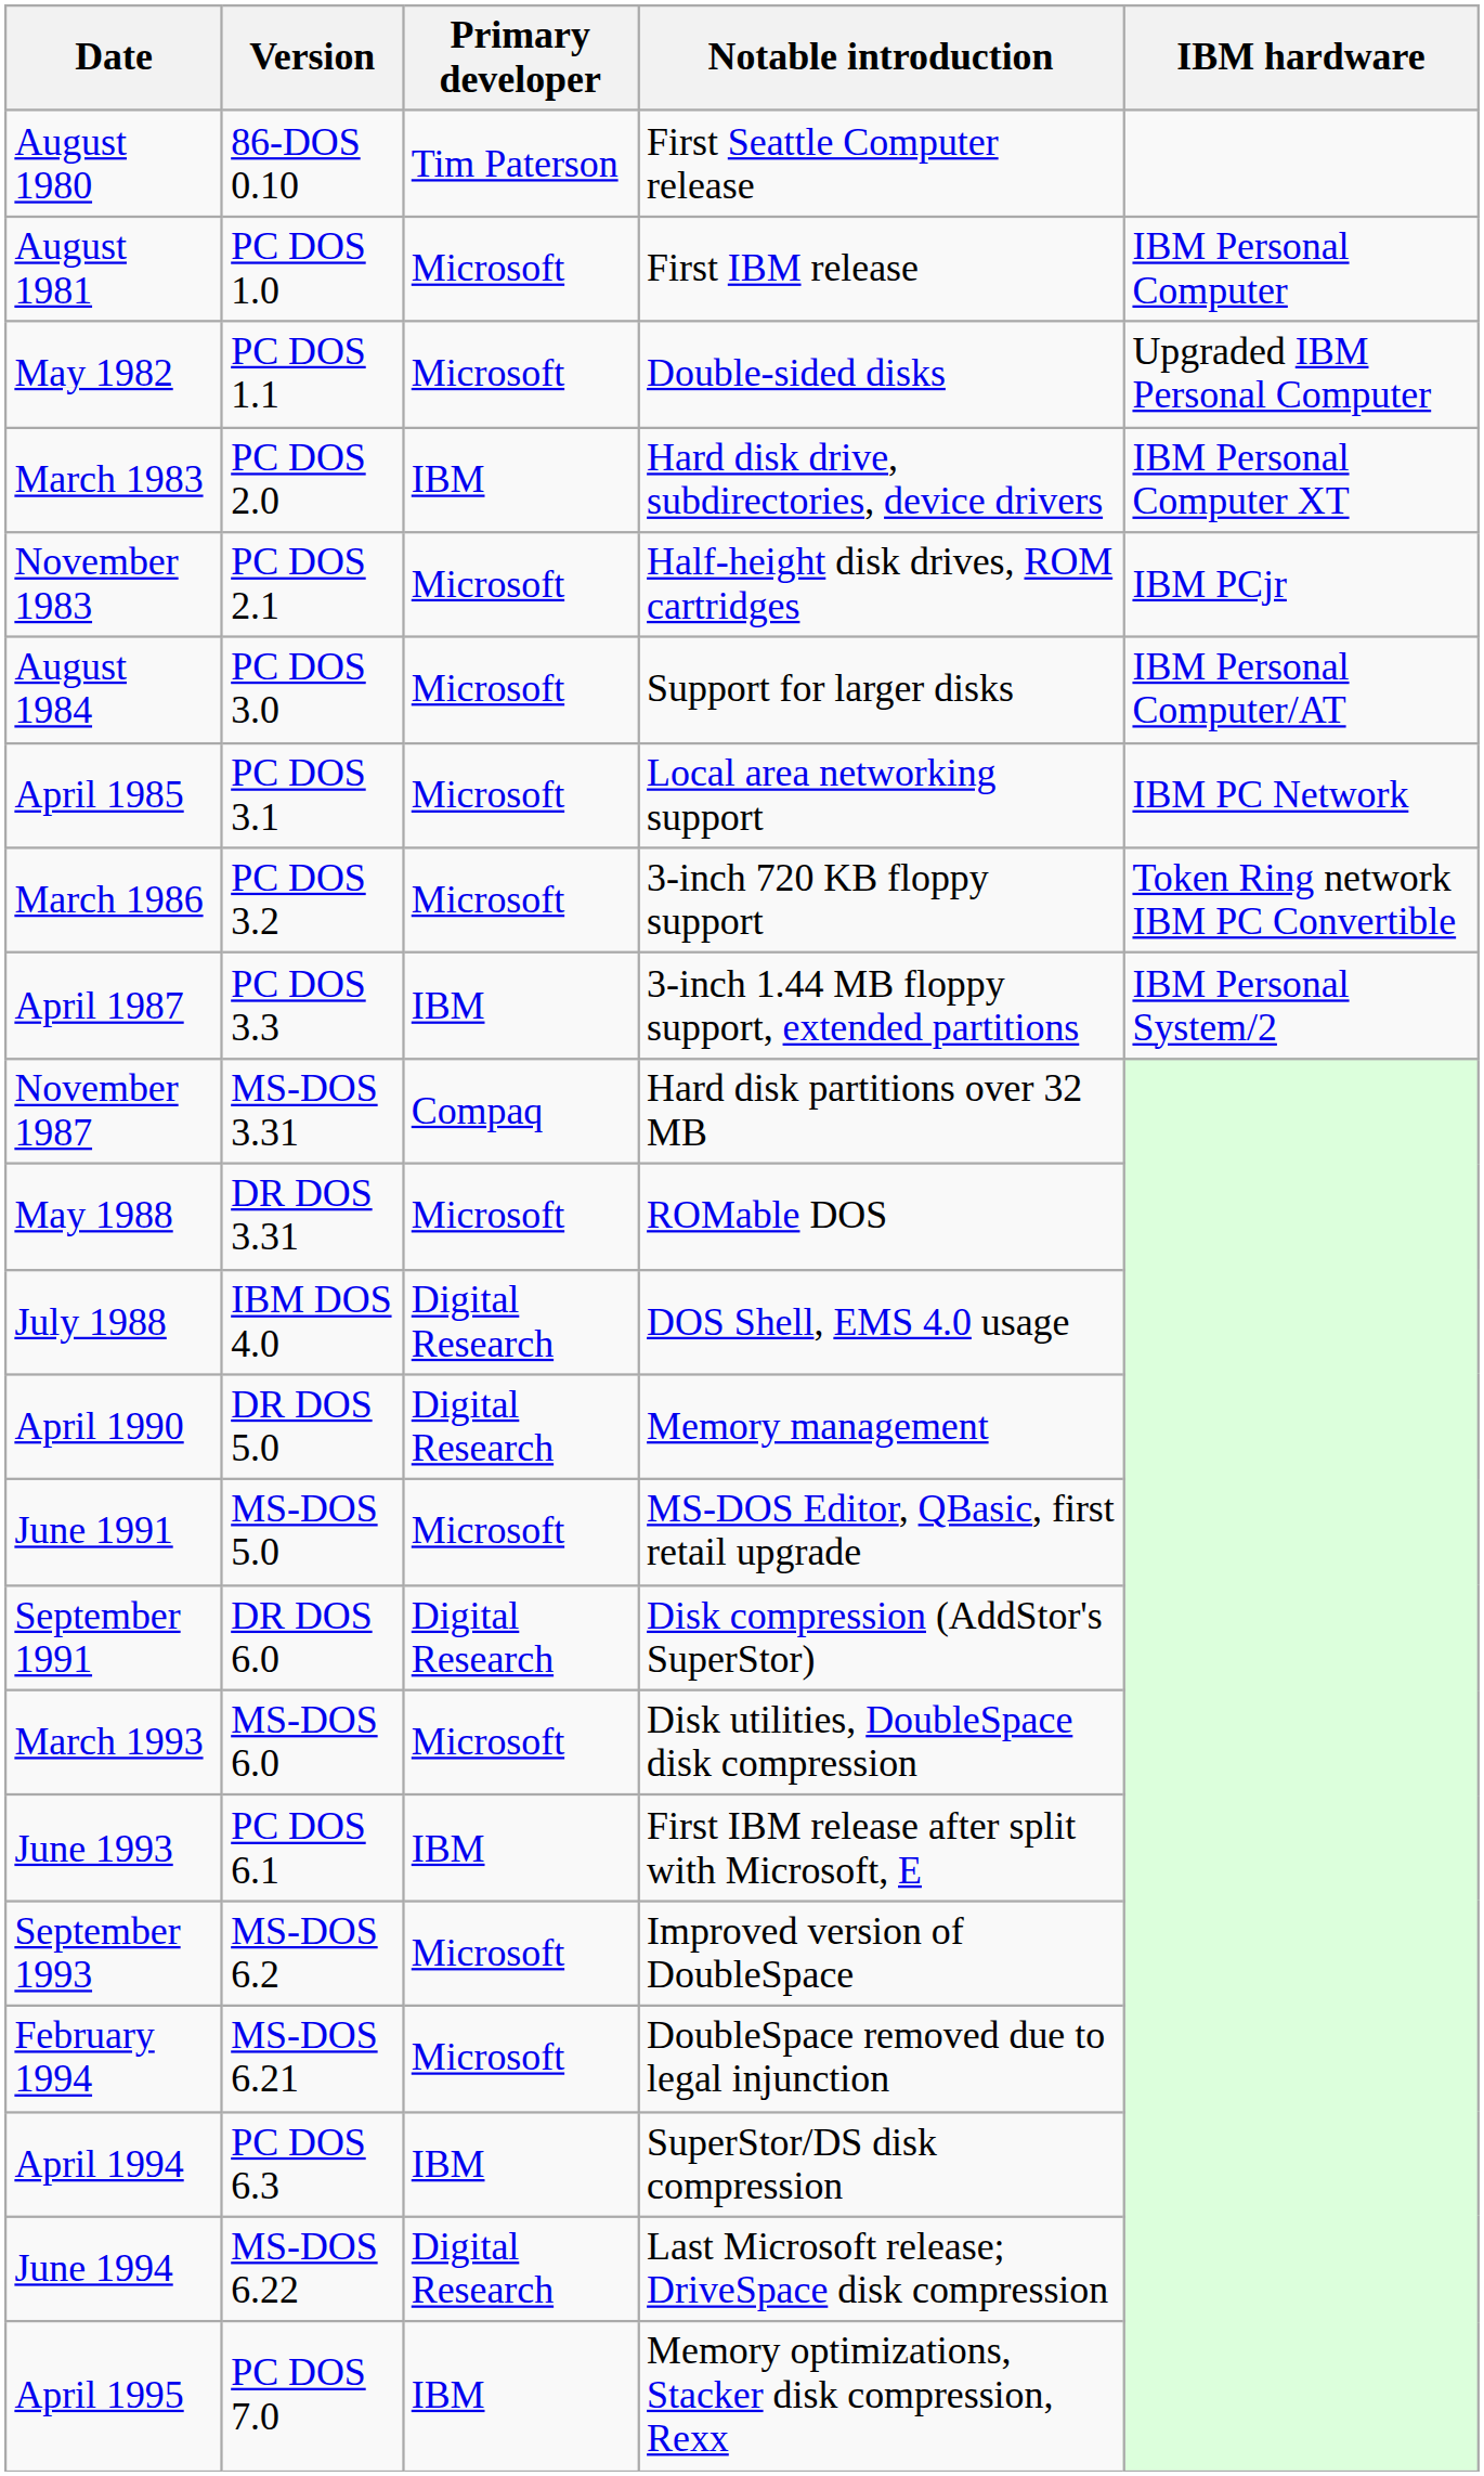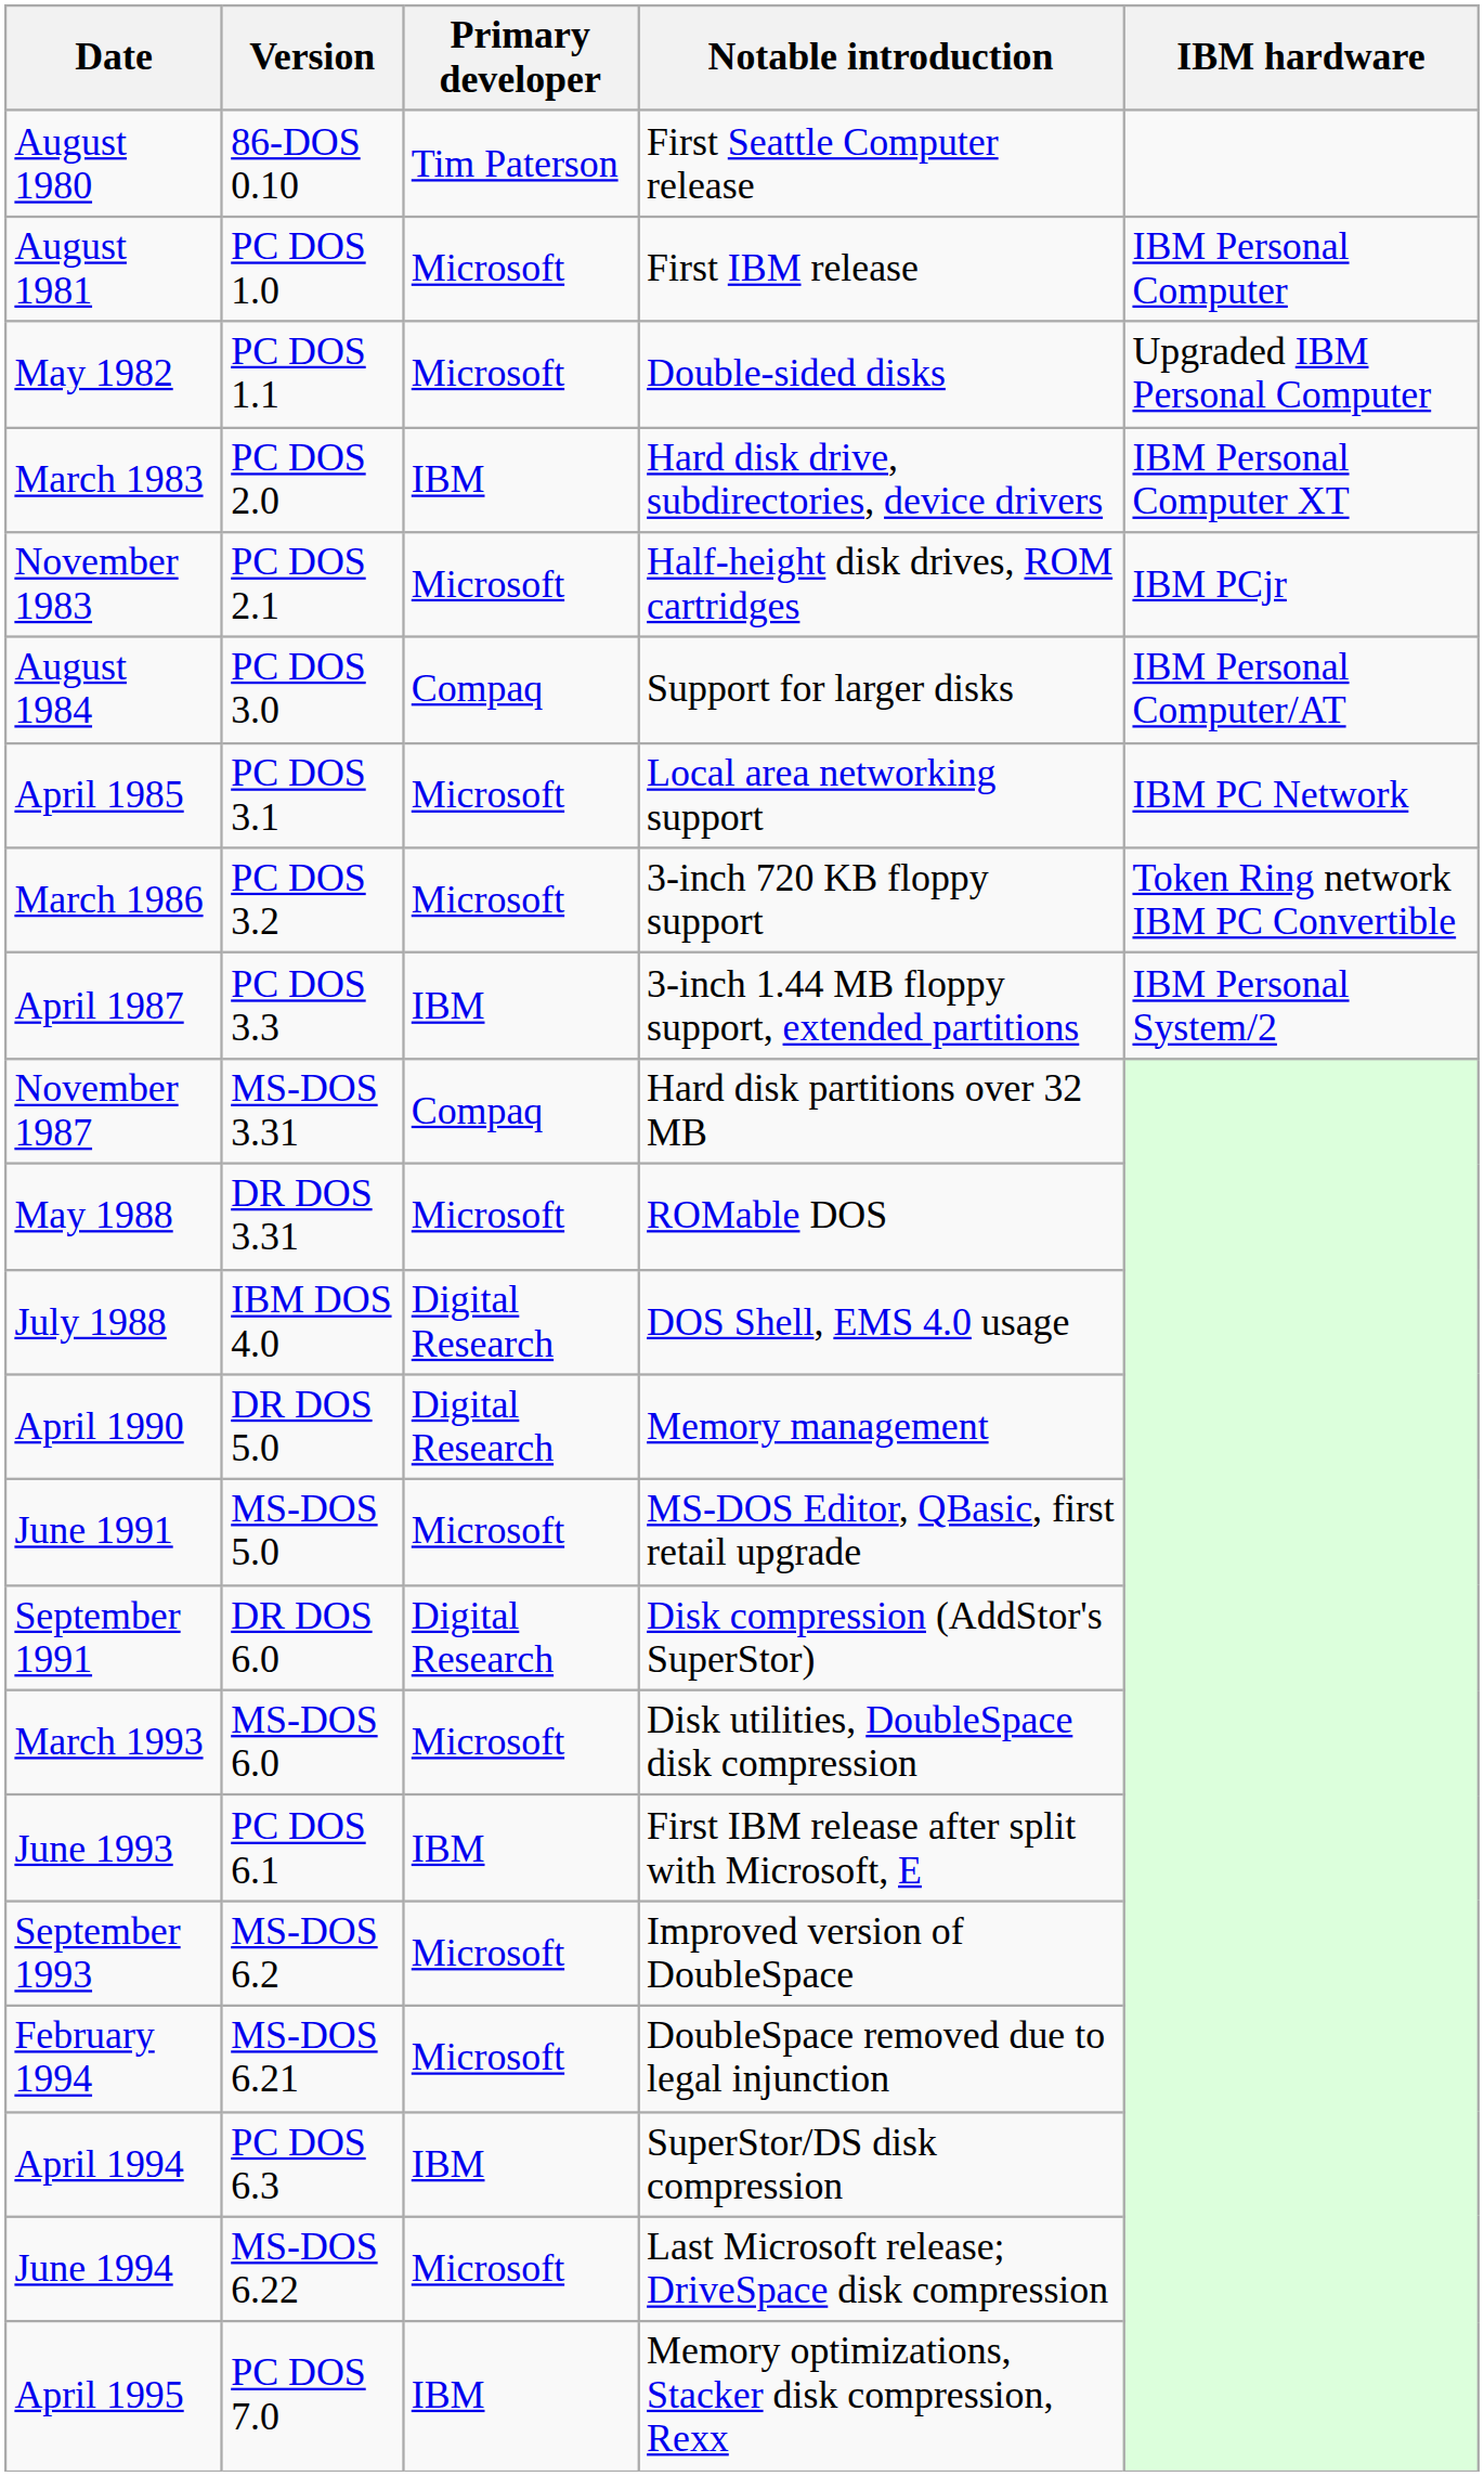 <table class="wikitable">
 <tr>
 <th>Date</th>
 <th>Version</th>
 <th>Primary developer</th>
 <th>Notable introduction</th>
 <th>IBM hardware</th>
 </tr>
 <tr>
 <td><a href='#'>August 1980</a></td>
 <td><a href='#'>86-DOS</a> 0.10</td>
 <td><a href='#'>Tim Paterson</a></td>
 <td>First <a href='#'>Seattle Computer</a> release</td>
 <td></td>
 </tr>
 <tr>
 <td><a href='#'>August 1981</a></td>
 <td><a href='#'>PC DOS</a> 1.0</td>
 <td><a href='#'>Microsoft</a></td>
 <td>First <a href='#'>IBM</a> release</td>
 <td><a href='#'>IBM Personal Computer</a></td>
 </tr>
 <tr>
 <td><a href='#'>May 1982</a></td>
 <td><a href='#'>PC DOS</a> 1.1</td>
 <td><a href='#'>Microsoft</a></td>
 <td><a href='#'>Double-sided disks</a></td>
 <td>Upgraded <a href='#'>IBM Personal Computer</a></td>
 </tr>
 <tr>
 <td><a href='#'>March 1983</a></td>
 <td><a href='#'>PC DOS</a> 2.0</td>
 <td><a href='#'>IBM</a></td>
 <td><a href='#'>Hard disk drive</a>, <a href='#'>subdirectories</a>, <a href='#'>device drivers</a></td>
 <td><a href='#'>IBM Personal Computer XT</a></td>
 </tr>
 <tr>
 <td><a href='#'>November 1983</a></td>
 <td><a href='#'>PC DOS</a> 2.1</td>
 <td><a href='#'>Microsoft</a></td>
 <td><a href='#'>Half-height</a> disk drives, <a href='#'>ROM cartridges</a></td>
 <td><a href='#'>IBM PCjr</a></td>
 </tr>
 <tr>
 <td><a href='#'>August 1984</a></td>
 <td><a href='#'>PC DOS</a> 3.0</td>
-<td><a href='#'>Microsoft</a></td>
+<td><a href='#'>Compaq</a></td>
 <td>Support for larger disks</td>
 <td><a href='#'>IBM Personal Computer/AT</a></td>
 </tr>
 <tr>
 <td><a href='#'>April 1985</a></td>
 <td><a href='#'>PC DOS</a> 3.1</td>
 <td><a href='#'>Microsoft</a></td>
 <td><a href='#'>Local area networking</a> support</td>
 <td><a href='#'>IBM PC Network</a></td>
 </tr>
 <tr>
 <td><a href='#'>March 1986</a></td>
 <td><a href='#'>PC DOS</a> 3.2</td>
 <td><a href='#'>Microsoft</a></td>
 <td>3-inch 720 KB floppy support</td>
 <td><a href='#'>Token Ring</a> network<br><a href='#'>IBM PC Convertible</a></td>
 </tr>
 <tr>
 <td><a href='#'>April 1987</a></td>
 <td><a href='#'>PC DOS</a> 3.3</td>
 <td><a href='#'>IBM</a></td>
 <td>3-inch 1.44 MB floppy support, <a href='#'>extended partitions</a></td>
 <td><a href='#'>IBM Personal System/2</a></td>
 </tr>
 <tr>
 <td><a href='#'>November 1987</a></td>
 <td><a href='#'>MS-DOS</a> 3.31</td>
 <td><a href='#'>Compaq</a></td>
 <td>Hard disk partitions over 32 MB</td>
 <td rowspan=13 style="background: #dcffdc;"></td>
 </tr>
 <tr>
 <td><a href='#'>May 1988</a></td>
 <td><a href='#'>DR DOS</a> 3.31</td>
 <td><a href='#'>Microsoft</a></td>
 <td><a href='#'>ROMable</a> DOS</td>
 </tr>
 <tr>
 <td><a href='#'>July 1988</a></td>
 <td><a href='#'>IBM DOS</a> 4.0</td>
 <td><a href='#'>Digital Research</a></td>
 <td><a href='#'>DOS Shell</a>, <a href='#'>EMS 4.0</a> usage</td>
 </tr>
 <tr>
 <td><a href='#'>April 1990</a></td>
 <td><a href='#'>DR DOS</a> 5.0</td>
 <td><a href='#'>Digital Research</a></td>
 <td><a href='#'>Memory management</a></td>
 </tr>
 <tr>
 <td><a href='#'>June 1991</a></td>
 <td><a href='#'>MS-DOS</a> 5.0</td>
 <td><a href='#'>Microsoft</a></td>
 <td><a href='#'>MS-DOS Editor</a>, <a href='#'>QBasic</a>, first retail upgrade</td>
 </tr>
 <tr>
 <td><a href='#'>September 1991</a></td>
 <td><a href='#'>DR DOS</a> 6.0</td>
 <td><a href='#'>Digital Research</a></td>
 <td><a href='#'>Disk compression</a> (AddStor's SuperStor)</td>
 </tr>
 <tr>
 <td><a href='#'>March 1993</a></td>
 <td><a href='#'>MS-DOS</a> 6.0</td>
 <td><a href='#'>Microsoft</a></td>
 <td>Disk utilities, <a href='#'>DoubleSpace</a> disk compression</td>
 </tr>
 <tr>
 <td><a href='#'>June 1993</a></td>
 <td><a href='#'>PC DOS</a> 6.1</td>
 <td><a href='#'>IBM</a></td>
 <td>First IBM release after split with Microsoft, <a href='#'>E</a></td>
 </tr>
 <tr>
 <td><a href='#'>September 1993</a></td>
 <td><a href='#'>MS-DOS</a> 6.2</td>
 <td><a href='#'>Microsoft</a></td>
 <td>Improved version of DoubleSpace</td>
 </tr>
 <tr>
 <td><a href='#'>February 1994</a></td>
 <td><a href='#'>MS-DOS</a> 6.21</td>
 <td><a href='#'>Microsoft</a></td>
 <td>DoubleSpace removed due to legal injunction</td>
 </tr>
 <tr>
 <td><a href='#'>April 1994</a></td>
 <td><a href='#'>PC DOS</a> 6.3</td>
 <td><a href='#'>IBM</a></td>
 <td>SuperStor/DS disk compression</td>
 </tr>
 <tr>
 <td><a href='#'>June 1994</a></td>
 <td><a href='#'>MS-DOS</a> 6.22</td>
-<td><a href='#'>Digital Research</a></td>
+<td><a href='#'>Microsoft</a></td>
 <td>Last Microsoft release; <a href='#'>DriveSpace</a> disk compression</td>
 </tr>
 <tr>
 <td><a href='#'>April 1995</a></td>
 <td><a href='#'>PC DOS</a> 7.0</td>
 <td><a href='#'>IBM</a></td>
 <td>Memory optimizations, <a href='#'>Stacker</a> disk compression, <a href='#'>Rexx</a></td>
 </tr>
 </table>
